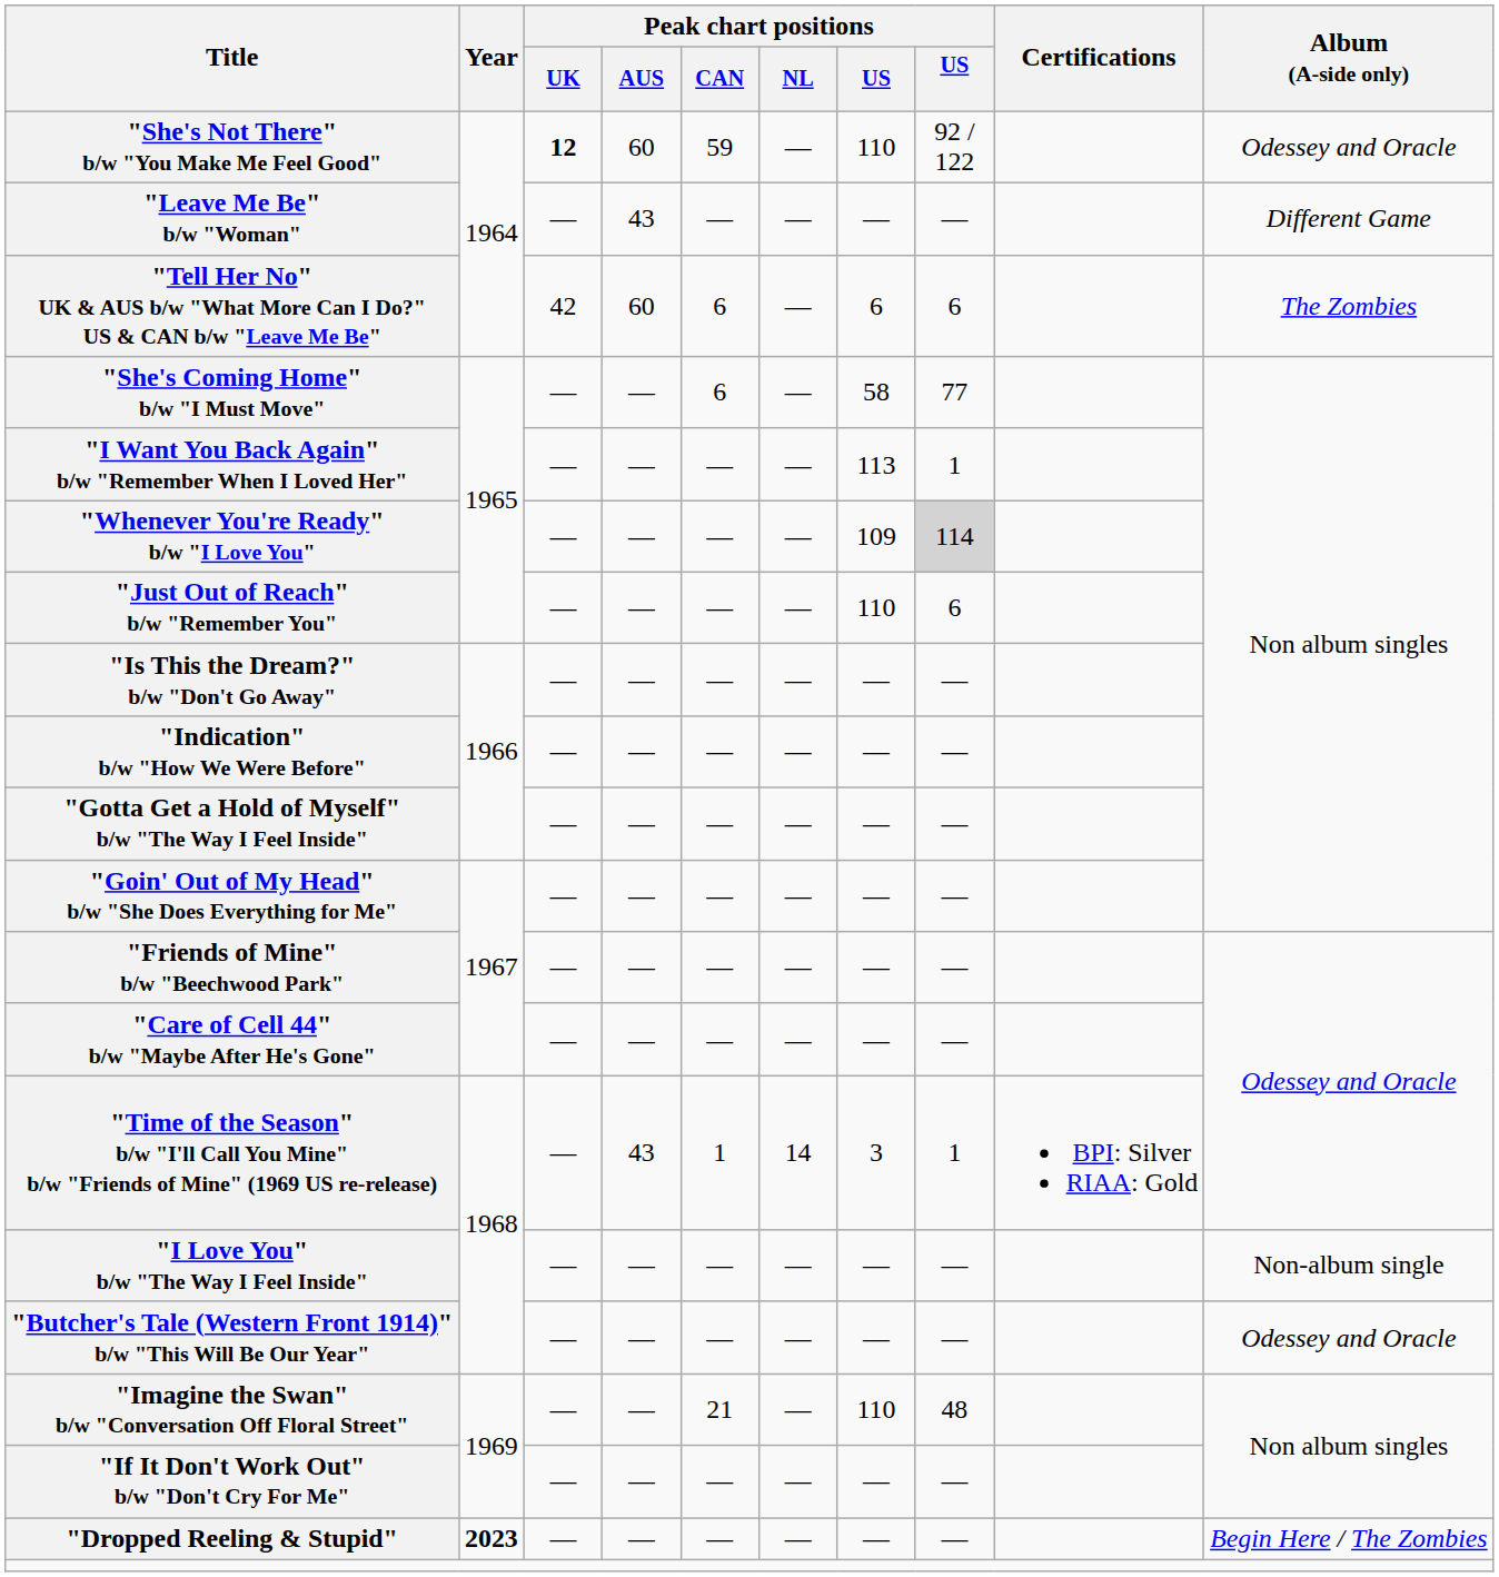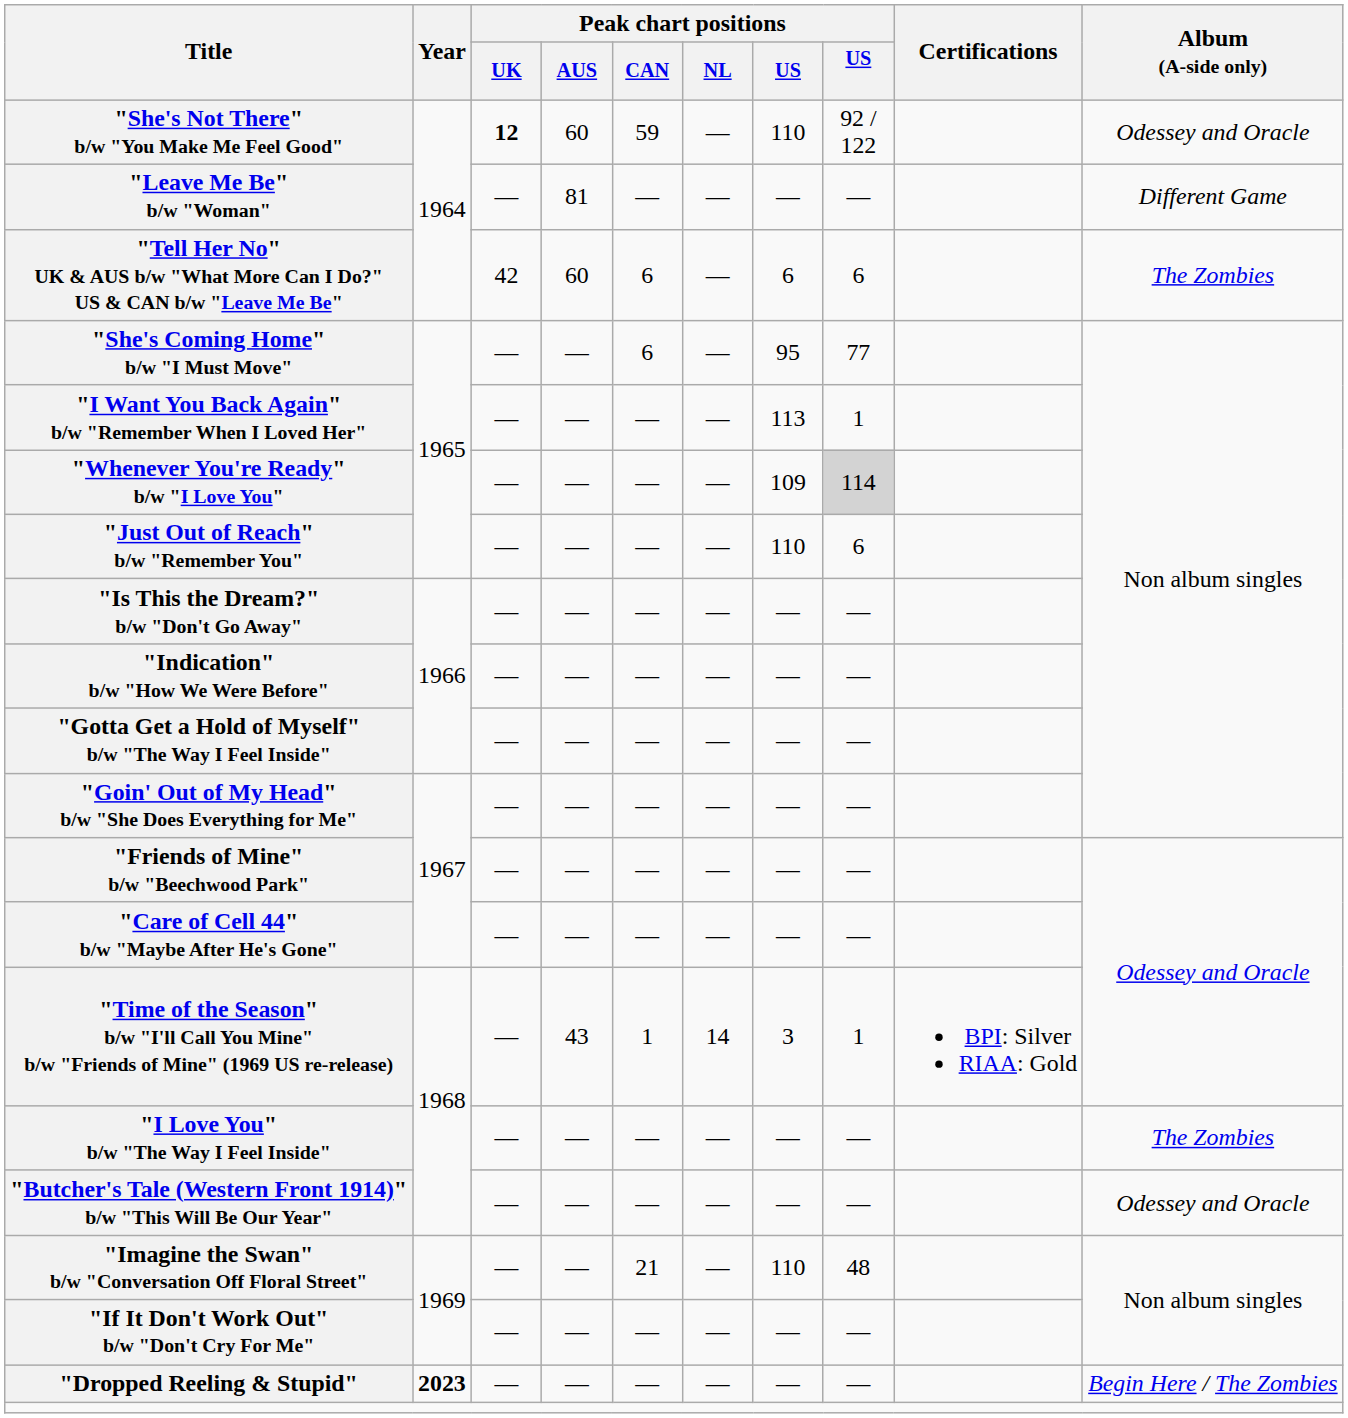 <table class="wikitable plainrowheaders" style="text-align:center;">
 <tr>
 <th rowspan="2">Title</th>
 <th rowspan="2">Year</th>
 <th colspan="6">Peak chart positions</th>
 <th rowspan="2">Certifications</th>
 <th rowspan="2">Album<br><small>(A-side only)</small></th>
 </tr>
 <tr>
 <th style="width:3em;font-size:85%"><a href='#'>UK</a><br></th>
 <th style="width:3em;font-size:85%"><a href='#'>AUS</a><br></th>
 <th style="width:3em;font-size:85%"><a href='#'>CAN</a></th>
 <th style="width:3em;font-size:85%"><a href='#'>NL</a><br></th>
 <th style="width:3em;font-size:85%"><a href='#'>US</a><br></th>
 <th style="width:3em;font-size:85%"><a href='#'>US<br></a><br></th>
 </tr>
 <tr>
 <th scope="row">"<a href='#'>She's Not There</a>"<br><small>b/w "You Make Me Feel Good"</small></th>
 <td rowspan="3">1964</td>
 <td><strong>12</strong></td>
 <td>60</td>
 <td>59</td>
 <td>—</td>
 <td>110</td>
 <td>92 / 122</td>
 <td></td>
 <td><em>Odessey and Oracle</em></td>
 </tr>
 <tr>
 <th scope="row">"<a href='#'>Leave Me Be</a>"<br><small>b/w "Woman"</small></th>
 <td>—</td>
-<td>43</td>
+<td>81</td>
 <td>—</td>
 <td>—</td>
 <td>—</td>
 <td>—</td>
 <td></td>
 <td><em>Different Game</em></td>
 </tr>
 <tr>
 <th scope="row">"<a href='#'>Tell Her No</a>"<br><small>UK & AUS b/w "What More Can I Do?"<br>US & CAN b/w "<a href='#'>Leave Me Be</a>"</small></th>
 <td>42</td>
 <td>60</td>
 <td>6</td>
 <td>—</td>
 <td>6</td>
 <td>6</td>
 <td></td>
 <td><em><a href='#'>The Zombies</a></em></td>
 </tr>
 <tr>
 <th scope="row">"<a href='#'>She's Coming Home</a>"<br><small>b/w "I Must Move"</small></th>
 <td rowspan="4">1965</td>
 <td>—</td>
 <td>—</td>
 <td>6</td>
 <td>—</td>
-<td>58</td>
+<td>95</td>
 <td>77</td>
 <td></td>
 <td rowspan="8">Non album singles</td>
 </tr>
 <tr>
 <th scope="row">"<a href='#'>I Want You Back Again</a>"<br><small>b/w "Remember When I Loved Her"</small></th>
 <td>—</td>
 <td>—</td>
 <td>—</td>
 <td>—</td>
 <td>113</td>
 <td>1</td>
 <td></td>
 </tr>
 <tr>
 <th scope="row">"<a href='#'>Whenever You're Ready</a>"<br><small>b/w "<a href='#'>I Love You</a>"</small></th>
 <td>—</td>
 <td>—</td>
 <td>—</td>
 <td>—</td>
 <td>109</td>
 <td style="background: lightgrey;">114</td>
 <td></td>
 </tr>
 <tr>
 <th scope="row">"<a href='#'>Just Out of Reach</a>"<br><small>b/w "Remember You"</small></th>
 <td>—</td>
 <td>—</td>
 <td>—</td>
 <td>—</td>
 <td>110</td>
 <td>6</td>
 <td></td>
 </tr>
 <tr>
 <th scope="row">"Is This the Dream?"<br><small>b/w "Don't Go Away"</small></th>
 <td rowspan="3">1966</td>
 <td>—</td>
 <td>—</td>
 <td>—</td>
 <td>—</td>
 <td>—</td>
 <td>—</td>
 <td></td>
 </tr>
 <tr>
 <th scope="row">"Indication"<br><small>b/w "How We Were Before"</small></th>
 <td>—</td>
 <td>—</td>
 <td>—</td>
 <td>—</td>
 <td>—</td>
 <td>—</td>
 <td></td>
 </tr>
 <tr>
 <th scope="row">"Gotta Get a Hold of Myself"<br><small>b/w "The Way I Feel Inside"</small></th>
 <td>—</td>
 <td>—</td>
 <td>—</td>
 <td>—</td>
 <td>—</td>
 <td>—</td>
 <td></td>
 </tr>
 <tr>
 <th scope="row">"<a href='#'>Goin' Out of My Head</a>"<br><small>b/w "She Does Everything for Me"</small></th>
 <td rowspan="3">1967</td>
 <td>—</td>
 <td>—</td>
 <td>—</td>
 <td>—</td>
 <td>—</td>
 <td>—</td>
 <td></td>
 </tr>
 <tr>
 <th scope="row">"Friends of Mine"<br><small>b/w "Beechwood Park"</small></th>
 <td>—</td>
 <td>—</td>
 <td>—</td>
 <td>—</td>
 <td>—</td>
 <td>—</td>
 <td></td>
 <td rowspan="3"><em><a href='#'>Odessey and Oracle</a></em></td>
 </tr>
 <tr>
 <th scope="row">"<a href='#'>Care of Cell 44</a>"<br><small>b/w "Maybe After He's Gone"</small></th>
 <td>—</td>
 <td>—</td>
 <td>—</td>
 <td>—</td>
 <td>—</td>
 <td>—</td>
 <td></td>
 </tr>
 <tr>
 <th scope="row">"<a href='#'>Time of the Season</a>"<br><small>b/w "I'll Call You Mine" </small><br><small>b/w "Friends of Mine" (1969 US re-release)</small></th>
 <td rowspan="3">1968</td>
 <td>—</td>
 <td>43</td>
 <td>1</td>
 <td>14</td>
 <td>3</td>
 <td>1</td>
 <td><br><ul><li><a href='#'>BPI</a>: Silver</li><li><a href='#'>RIAA</a>: Gold</li></ul></td>
 </tr>
 <tr>
 <th scope="row">"<a href='#'>I Love You</a>"<br><small>b/w "The Way I Feel Inside"</small></th>
 <td>—</td>
 <td>—</td>
 <td>—</td>
 <td>—</td>
 <td>—</td>
 <td>—</td>
 <td></td>
-<td>Non-album single</td>
+<td><em><a href='#'>The Zombies</a></em></td>
 </tr>
 <tr>
 <th scope="row">"<a href='#'>Butcher's Tale (Western Front 1914)</a>"<br><small>b/w "This Will Be Our Year"</small></th>
 <td>—</td>
 <td>—</td>
 <td>—</td>
 <td>—</td>
 <td>—</td>
 <td>—</td>
 <td></td>
 <td><em>Odessey and Oracle</em></td>
 </tr>
 <tr>
 <th scope="row">"Imagine the Swan"<br><small>b/w "Conversation Off Floral Street"</small></th>
 <td rowspan="2">1969</td>
 <td>—</td>
 <td>—</td>
 <td>21</td>
 <td>—</td>
 <td>110</td>
 <td>48</td>
 <td></td>
 <td rowspan="2">Non album singles</td>
 </tr>
 <tr>
 <th scope="row">"If It Don't Work Out"<br><small>b/w "Don't Cry For Me"</small></th>
 <td>—</td>
 <td>—</td>
 <td>—</td>
 <td>—</td>
 <td>—</td>
 <td>—</td>
 <td></td>
 </tr>
 <tr>
 <th scope="row">"Dropped Reeling & Stupid"</th>
 <td><strong>2023</strong></td>
 <td>—</td>
 <td>—</td>
 <td>—</td>
 <td>—</td>
 <td>—</td>
 <td>—</td>
 <td></td>
 <td><em><a href='#'>Begin Here</a> / <a href='#'>The Zombies</a></em></td>
 </tr>
 <tr>
 <td colspan="10"></td>
 </tr>
 </table>
